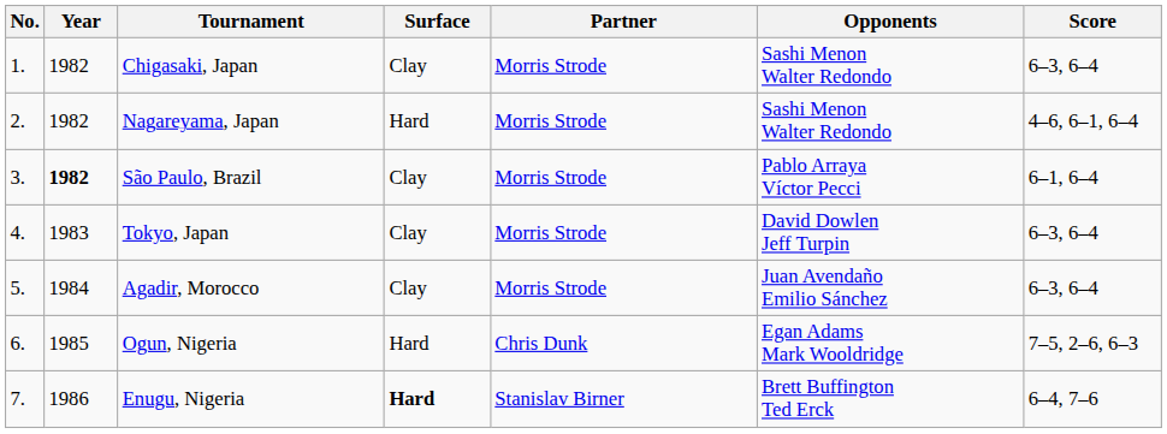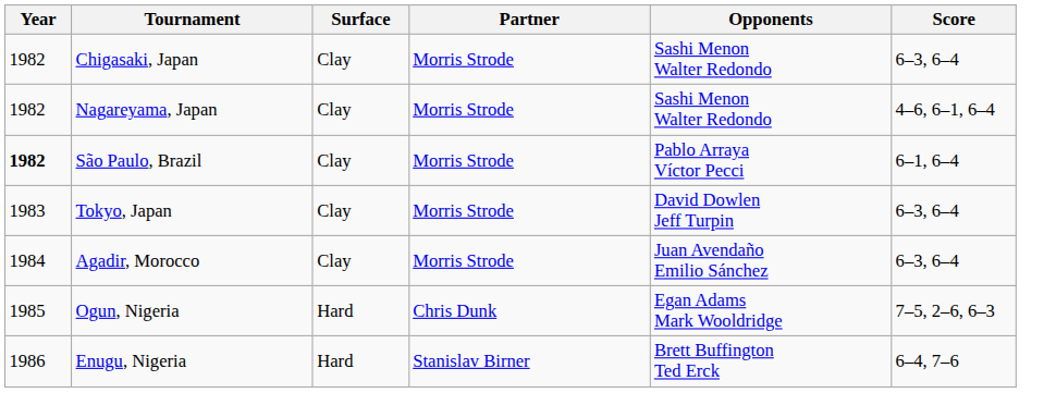 <table class="sortable wikitable" style=font-size:97%>
 <tr>
-<th width=20>No.</th>
 <th width=50>Year</th>
 <th width=200>Tournament</th>
 <th width=75>Surface</th>
 <th width=200>Partner</th>
 <th width=200>Opponents</th>
 <th width=100>Score</th>
 </tr>
 <tr>
-<td>1.</td>
 <td>1982</td>
 <td><a href='#'>Chigasaki</a>, Japan</td>
 <td>Clay</td>
 <td> <a href='#'>Morris Strode</a></td>
 <td> <a href='#'>Sashi Menon</a><br> <a href='#'>Walter Redondo</a></td>
 <td>6–3, 6–4</td>
 </tr>
 <tr>
-<td>2.</td>
 <td>1982</td>
 <td><a href='#'>Nagareyama</a>, Japan</td>
-<td>Hard</td>
+<td>Clay</td>
 <td> <a href='#'>Morris Strode</a></td>
 <td> <a href='#'>Sashi Menon</a><br> <a href='#'>Walter Redondo</a></td>
 <td>4–6, 6–1, 6–4</td>
 </tr>
 <tr>
-<td>3.</td>
 <td><strong>1982</strong></td>
 <td><a href='#'>São Paulo</a>, Brazil</td>
 <td>Clay</td>
 <td> <a href='#'>Morris Strode</a></td>
 <td> <a href='#'>Pablo Arraya</a><br> <a href='#'>Víctor Pecci</a></td>
 <td>6–1, 6–4</td>
 </tr>
 <tr>
-<td>4.</td>
 <td>1983</td>
 <td><a href='#'>Tokyo</a>, Japan</td>
 <td>Clay</td>
 <td> <a href='#'>Morris Strode</a></td>
 <td> <a href='#'>David Dowlen</a><br> <a href='#'>Jeff Turpin</a></td>
 <td>6–3, 6–4</td>
 </tr>
 <tr>
-<td>5.</td>
 <td>1984</td>
 <td><a href='#'>Agadir</a>, Morocco</td>
 <td>Clay</td>
 <td> <a href='#'>Morris Strode</a></td>
 <td> <a href='#'>Juan Avendaño</a><br> <a href='#'>Emilio Sánchez</a></td>
 <td>6–3, 6–4</td>
 </tr>
 <tr>
-<td>6.</td>
 <td>1985</td>
 <td><a href='#'>Ogun</a>, Nigeria</td>
 <td>Hard</td>
 <td> <a href='#'>Chris Dunk</a></td>
 <td> <a href='#'>Egan Adams</a><br> <a href='#'>Mark Wooldridge</a></td>
 <td>7–5, 2–6, 6–3</td>
 </tr>
 <tr>
-<td>7.</td>
 <td>1986</td>
 <td><a href='#'>Enugu</a>, Nigeria</td>
-<td><strong>Hard</strong></td>
+<td>Hard</td>
 <td> <a href='#'>Stanislav Birner</a></td>
 <td> <a href='#'>Brett Buffington</a><br> <a href='#'>Ted Erck</a></td>
 <td>6–4, 7–6</td>
 </tr>
 </table>
